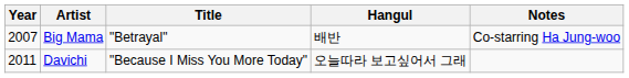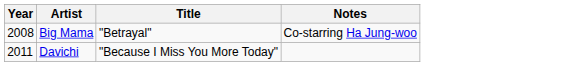 <table class = "wikitable">
 <tr>
 <th>Year</th>
 <th>Artist</th>
 <th>Title</th>
-<th>Hangul</th>
 <th>Notes</th>
 </tr>
 <tr>
-<td>2007</td>
+<td>2008</td>
 <td><a href='#'>Big Mama</a></td>
 <td>"Betrayal"</td>
-<td>배반</td>
 <td>Co-starring <a href='#'>Ha Jung-woo</a></td>
 </tr>
 <tr>
 <td>2011</td>
 <td><a href='#'>Davichi</a></td>
 <td>"Because I Miss You More Today"</td>
-<td>오늘따라 보고싶어서 그래</td>
 <td></td>
 </tr>
 </table>
